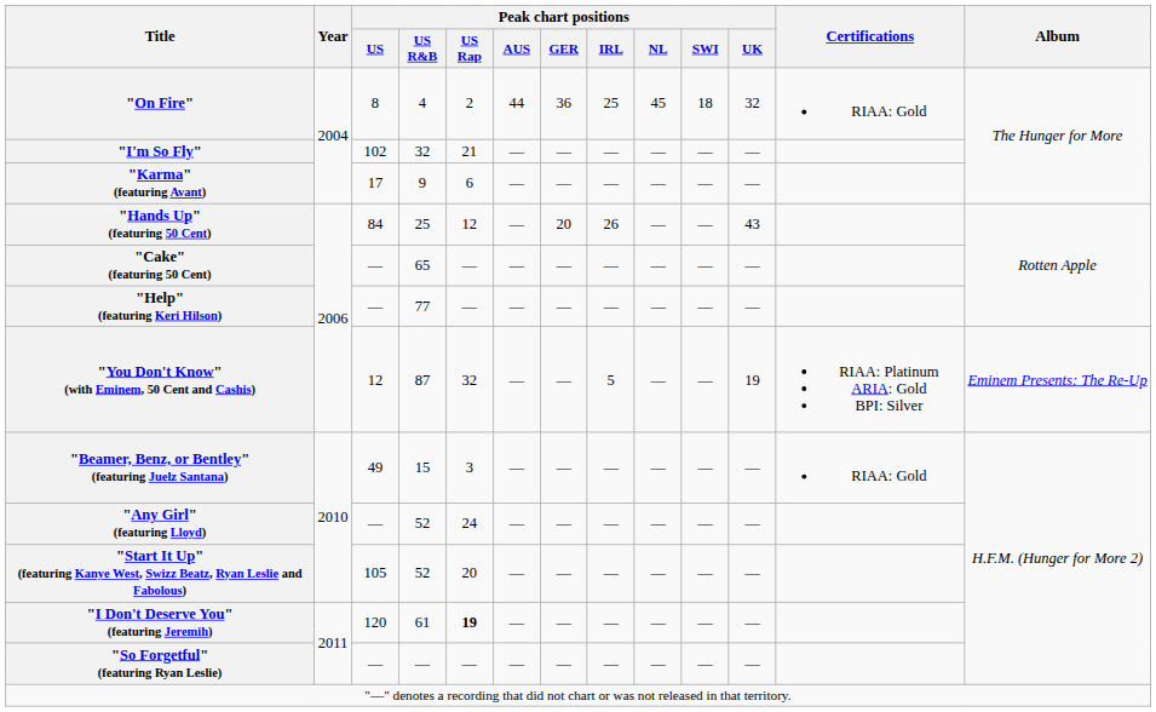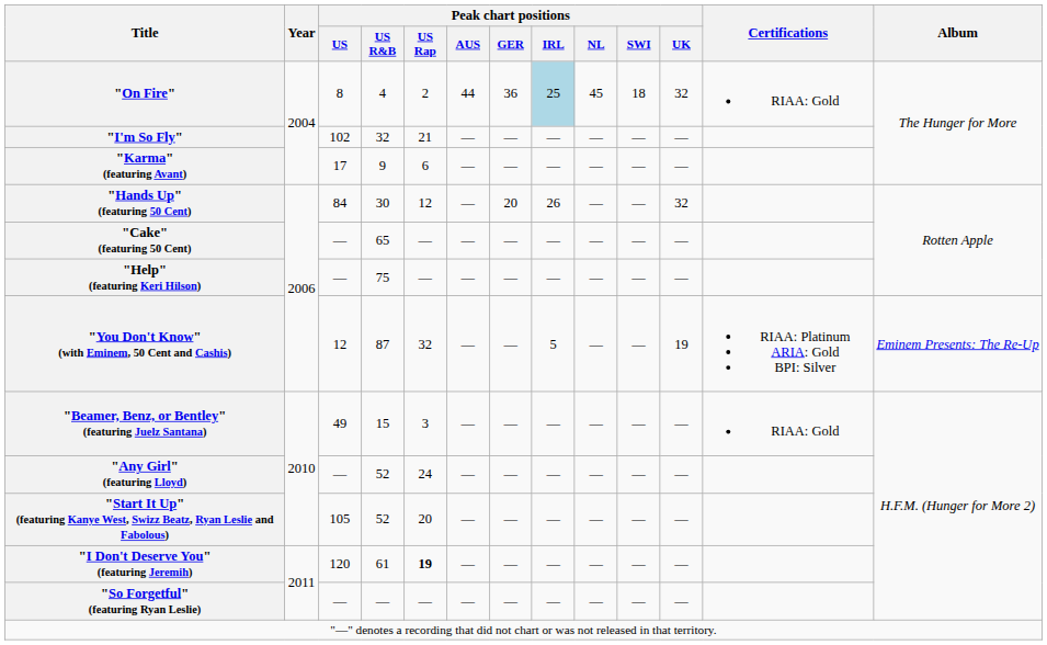 <table class="wikitable plainrowheaders" style="text-align:center;">
 <tr>
 <th scope="col" rowspan="2" style="width:20em;">Title</th>
 <th scope="col" rowspan="2">Year</th>
 <th scope="col" colspan="9">Peak chart positions</th>
 <th scope="col" rowspan="2" style="width:12em;"><a href='#'>Certifications</a></th>
 <th scope="col" rowspan="2">Album</th>
 </tr>
 <tr>
 <th style="width:3em; font-size:90%"><a href='#'>US</a><br></th>
 <th style="width:3em; font-size:90%"><a href='#'>US<br>R&B</a><br></th>
 <th style="width:3em; font-size:90%"><a href='#'>US<br>Rap</a><br></th>
 <th style="width:3em; font-size:90%"><a href='#'>AUS</a><br></th>
 <th style="width:3em; font-size:90%"><a href='#'>GER</a><br></th>
 <th style="width:3em; font-size:90%"><a href='#'>IRL</a><br></th>
 <th style="width:3em; font-size:90%"><a href='#'>NL</a><br></th>
 <th style="width:3em; font-size:90%"><a href='#'>SWI</a><br></th>
 <th style="width:3em; font-size:90%"><a href='#'>UK</a><br></th>
 </tr>
 <tr>
 <th scope="row">"<a href='#'>On Fire</a>"</th>
 <td rowspan="3">2004</td>
 <td>8</td>
 <td>4</td>
 <td>2</td>
 <td>44</td>
 <td>36</td>
-<td>25</td>
+<td style="background: lightblue;">25</td>
 <td>45</td>
 <td>18</td>
 <td>32</td>
 <td><br><ul><li>RIAA: Gold</li></ul></td>
 <td rowspan="3"><em>The Hunger for More</em></td>
 </tr>
 <tr>
 <th scope="row">"<a href='#'>I'm So Fly</a>"</th>
 <td>102</td>
 <td>32</td>
 <td>21</td>
 <td>—</td>
 <td>—</td>
 <td>—</td>
 <td>—</td>
 <td>—</td>
 <td>—</td>
 <td></td>
 </tr>
 <tr>
 <th scope="row">"<a href='#'>Karma</a>"<br><small>(featuring <a href='#'>Avant</a>)</small></th>
 <td>17</td>
 <td>9</td>
 <td>6</td>
 <td>—</td>
 <td>—</td>
 <td>—</td>
 <td>—</td>
 <td>—</td>
 <td>—</td>
 <td></td>
 </tr>
 <tr>
 <th scope="row">"<a href='#'>Hands Up</a>"<br><small>(featuring <a href='#'>50 Cent</a>)</small></th>
 <td rowspan="4">2006</td>
 <td>84</td>
-<td>25</td>
+<td>30</td>
 <td>12</td>
 <td>—</td>
 <td>20</td>
 <td>26</td>
 <td>—</td>
 <td>—</td>
-<td>43</td>
+<td>32</td>
 <td></td>
 <td rowspan="3"><em>Rotten Apple</em></td>
 </tr>
 <tr>
 <th scope="row">"Cake"<br><small>(featuring 50 Cent)</small></th>
 <td>—</td>
 <td>65</td>
 <td>—</td>
 <td>—</td>
 <td>—</td>
 <td>—</td>
 <td>—</td>
 <td>—</td>
 <td>—</td>
 <td></td>
 </tr>
 <tr>
 <th scope="row">"Help"<br><small>(featuring <a href='#'>Keri Hilson</a>)</small></th>
 <td>—</td>
-<td>77</td>
+<td>75</td>
 <td>—</td>
 <td>—</td>
 <td>—</td>
 <td>—</td>
 <td>—</td>
 <td>—</td>
 <td>—</td>
 <td></td>
 </tr>
 <tr>
 <th scope="row">"<a href='#'>You Don't Know</a>"<br><small>(with <a href='#'>Eminem</a>, 50 Cent and <a href='#'>Cashis</a>)</small></th>
 <td>12</td>
 <td>87</td>
 <td>32</td>
 <td>—</td>
 <td>—</td>
 <td>5</td>
 <td>—</td>
 <td>—</td>
 <td>19</td>
 <td><br><ul><li>RIAA: Platinum</li><li><a href='#'>ARIA</a>: Gold</li><li>BPI: Silver</li></ul></td>
 <td><em><a href='#'>Eminem Presents: The Re-Up</a></em></td>
 </tr>
 <tr>
 <th scope="row">"<a href='#'>Beamer, Benz, or Bentley</a>"<br><small>(featuring <a href='#'>Juelz Santana</a>)</small></th>
 <td rowspan="3">2010</td>
 <td>49</td>
 <td>15</td>
 <td>3</td>
 <td>—</td>
 <td>—</td>
 <td>—</td>
 <td>—</td>
 <td>—</td>
 <td>—</td>
 <td><br><ul><li>RIAA: Gold</li></ul></td>
 <td rowspan="5"><em>H.F.M. (Hunger for More 2)</em></td>
 </tr>
 <tr>
 <th scope="row">"<a href='#'>Any Girl</a>"<br><small>(featuring <a href='#'>Lloyd</a>)</small></th>
 <td>—</td>
 <td>52</td>
 <td>24</td>
 <td>—</td>
 <td>—</td>
 <td>—</td>
 <td>—</td>
 <td>—</td>
 <td>—</td>
 <td></td>
 </tr>
 <tr>
 <th scope="row">"<a href='#'>Start It Up</a>"<br><small>(featuring <a href='#'>Kanye West</a>, <a href='#'>Swizz Beatz</a>, <a href='#'>Ryan Leslie</a> and <a href='#'>Fabolous</a>)</small></th>
 <td>105</td>
 <td>52</td>
 <td>20</td>
 <td>—</td>
 <td>—</td>
 <td>—</td>
 <td>—</td>
 <td>—</td>
 <td>—</td>
 <td></td>
 </tr>
 <tr>
 <th scope="row">"<a href='#'>I Don't Deserve You</a>"<br><small>(featuring <a href='#'>Jeremih</a>)</small></th>
 <td rowspan="2">2011</td>
 <td>120</td>
 <td>61</td>
 <td><strong>19</strong></td>
 <td>—</td>
 <td>—</td>
 <td>—</td>
 <td>—</td>
 <td>—</td>
 <td>—</td>
 <td></td>
 </tr>
 <tr>
 <th scope="row">"<a href='#'>So Forgetful</a>"<br><small>(featuring Ryan Leslie)</small></th>
 <td>—</td>
 <td>—</td>
 <td>—</td>
 <td>—</td>
 <td>—</td>
 <td>—</td>
 <td>—</td>
 <td>—</td>
 <td>—</td>
 <td></td>
 </tr>
 <tr>
 <td colspan="13" style="font-size:90%">"—" denotes a recording that did not chart or was not released in that territory.</td>
 </tr>
 </table>
